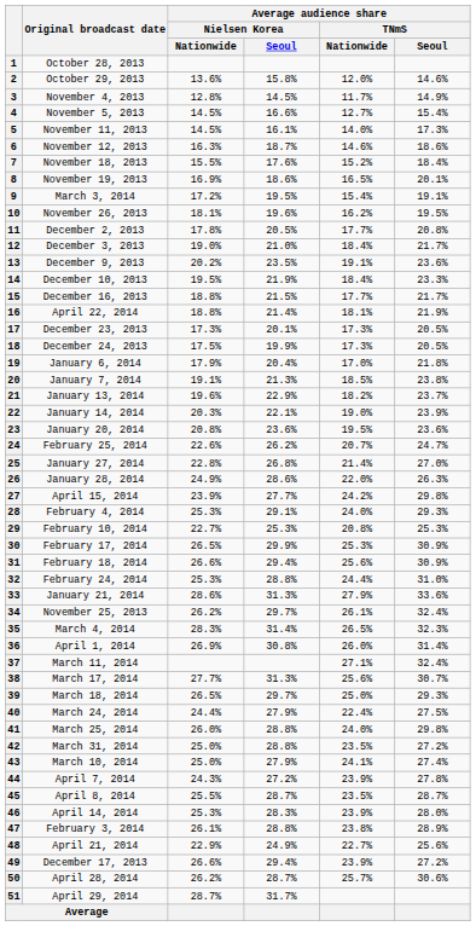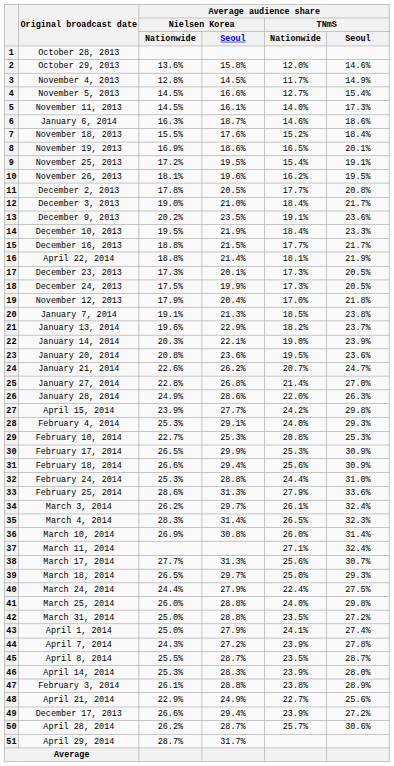 <table class=wikitable style="text-align:center">
 <tr>
 <th rowspan="3"></th>
 <th rowspan="3">Original broadcast date</th>
 <th colspan="4">Average audience share</th>
 </tr>
 <tr>
 <th colspan="2">Nielsen Korea</th>
 <th colspan="2">TNmS</th>
 </tr>
 <tr>
 <th width="90">Nationwide</th>
 <th width="90"><a href='#'>Seoul</a></th>
 <th width="90">Nationwide</th>
 <th width="90">Seoul</th>
 </tr>
 <tr>
 <th>1</th>
 <td>October 28, 2013</td>
 <td><strong></strong> </td>
 <td><strong></strong> </td>
 <td><strong></strong> </td>
 <td><strong></strong> </td>
 </tr>
 <tr>
 <th>2</th>
 <td>October 29, 2013</td>
 <td>13.6% </td>
 <td>15.8% </td>
 <td>12.0% </td>
 <td>14.6% </td>
 </tr>
 <tr>
 <th>3</th>
 <td>November 4, 2013</td>
 <td>12.8% </td>
 <td>14.5% </td>
 <td>11.7% </td>
 <td>14.9% </td>
 </tr>
 <tr>
 <th>4</th>
 <td>November 5, 2013</td>
 <td>14.5% </td>
 <td>16.6% </td>
 <td>12.7% </td>
 <td>15.4% </td>
 </tr>
 <tr>
 <th>5</th>
 <td>November 11, 2013</td>
 <td>14.5% </td>
 <td>16.1% </td>
 <td>14.0% </td>
 <td>17.3% </td>
 </tr>
 <tr>
 <th>6</th>
-<td>November 12, 2013</td>
+<td>January 6, 2014</td>
 <td>16.3% </td>
 <td>18.7% </td>
 <td>14.6% </td>
 <td>18.6% </td>
 </tr>
 <tr>
 <th>7</th>
 <td>November 18, 2013</td>
 <td>15.5% </td>
 <td>17.6% </td>
 <td>15.2% </td>
 <td>18.4% </td>
 </tr>
 <tr>
 <th>8</th>
 <td>November 19, 2013</td>
 <td>16.9% </td>
 <td>18.6% </td>
 <td>16.5% </td>
 <td>20.1% </td>
 </tr>
 <tr>
 <th>9</th>
-<td>March 3, 2014</td>
+<td>November 25, 2013</td>
 <td>17.2% </td>
 <td>19.5% </td>
 <td>15.4% </td>
 <td>19.1% </td>
 </tr>
 <tr>
 <th>10</th>
 <td>November 26, 2013</td>
 <td>18.1% </td>
 <td>19.6% </td>
 <td>16.2% </td>
 <td>19.5% </td>
 </tr>
 <tr>
 <th>11</th>
 <td>December 2, 2013</td>
 <td>17.8% </td>
 <td>20.5% </td>
 <td>17.7% </td>
 <td>20.8% </td>
 </tr>
 <tr>
 <th>12</th>
 <td>December 3, 2013</td>
 <td>19.0% </td>
 <td>21.0% </td>
 <td>18.4% </td>
 <td>21.7% </td>
 </tr>
 <tr>
 <th>13</th>
 <td>December 9, 2013</td>
 <td>20.2% </td>
 <td>23.5% </td>
 <td>19.1% </td>
 <td>23.6% </td>
 </tr>
 <tr>
 <th>14</th>
 <td>December 10, 2013</td>
 <td>19.5% </td>
 <td>21.9% </td>
 <td>18.4% </td>
 <td>23.3% </td>
 </tr>
 <tr>
 <th>15</th>
 <td>December 16, 2013</td>
 <td>18.8% </td>
 <td>21.5% </td>
 <td>17.7% </td>
 <td>21.7% </td>
 </tr>
 <tr>
 <th>16</th>
 <td>April 22, 2014</td>
 <td>18.8% </td>
 <td>21.4% </td>
 <td>18.1% </td>
 <td>21.9% </td>
 </tr>
 <tr>
 <th>17</th>
 <td>December 23, 2013</td>
 <td>17.3% </td>
 <td>20.1% </td>
 <td>17.3% </td>
 <td>20.5% </td>
 </tr>
 <tr>
 <th>18</th>
 <td>December 24, 2013</td>
 <td>17.5% </td>
 <td>19.9% </td>
 <td>17.3% </td>
 <td>20.5% </td>
 </tr>
 <tr>
 <th>19</th>
-<td>January 6, 2014</td>
+<td>November 12, 2013</td>
 <td>17.9% </td>
 <td>20.4% </td>
 <td>17.0% </td>
 <td>21.8% </td>
 </tr>
 <tr>
 <th>20</th>
 <td>January 7, 2014</td>
 <td>19.1% </td>
 <td>21.3% </td>
 <td>18.5% </td>
 <td>23.8% </td>
 </tr>
 <tr>
 <th>21</th>
 <td>January 13, 2014</td>
 <td>19.6% </td>
 <td>22.9% </td>
 <td>18.2% </td>
 <td>23.7% </td>
 </tr>
 <tr>
 <th>22</th>
 <td>January 14, 2014</td>
 <td>20.3% </td>
 <td>22.1% </td>
 <td>19.0% </td>
 <td>23.9% </td>
 </tr>
 <tr>
 <th>23</th>
 <td>January 20, 2014</td>
 <td>20.8% </td>
 <td>23.6% </td>
 <td>19.5% </td>
 <td>23.6% </td>
 </tr>
 <tr>
 <th>24</th>
-<td>February 25, 2014</td>
+<td>January 21, 2014</td>
 <td>22.6% </td>
 <td>26.2% </td>
 <td>20.7% </td>
 <td>24.7% </td>
 </tr>
 <tr>
 <th>25</th>
 <td>January 27, 2014</td>
 <td>22.8% </td>
 <td>26.8% </td>
 <td>21.4% </td>
 <td>27.0% </td>
 </tr>
 <tr>
 <th>26</th>
 <td>January 28, 2014</td>
 <td>24.9% </td>
 <td>28.6% </td>
 <td>22.0% </td>
 <td>26.3% </td>
 </tr>
 <tr>
 <th>27</th>
 <td>April 15, 2014</td>
 <td>23.9% </td>
 <td>27.7% </td>
 <td>24.2% </td>
 <td>29.8% </td>
 </tr>
 <tr>
 <th>28</th>
 <td>February 4, 2014</td>
 <td>25.3% </td>
 <td>29.1% </td>
 <td>24.0% </td>
 <td>29.3% </td>
 </tr>
 <tr>
 <th>29</th>
 <td>February 10, 2014</td>
 <td>22.7% </td>
 <td>25.3% </td>
 <td>20.8% </td>
 <td>25.3% </td>
 </tr>
 <tr>
 <th>30</th>
 <td>February 17, 2014</td>
 <td>26.5% </td>
 <td>29.9% </td>
 <td>25.3% </td>
 <td>30.9% </td>
 </tr>
 <tr>
 <th>31</th>
 <td>February 18, 2014</td>
 <td>26.6% </td>
 <td>29.4% </td>
 <td>25.6% </td>
 <td>30.9% </td>
 </tr>
 <tr>
 <th>32</th>
 <td>February 24, 2014</td>
 <td>25.3% </td>
 <td>28.8% </td>
 <td>24.4% </td>
 <td>31.0% </td>
 </tr>
 <tr>
 <th>33</th>
-<td>January 21, 2014</td>
+<td>February 25, 2014</td>
 <td>28.6% </td>
 <td>31.3% </td>
 <td>27.9% </td>
 <td>33.6% </td>
 </tr>
 <tr>
 <th>34</th>
-<td>November 25, 2013</td>
+<td>March 3, 2014</td>
 <td>26.2% </td>
 <td>29.7% </td>
 <td>26.1% </td>
 <td>32.4% </td>
 </tr>
 <tr>
 <th>35</th>
 <td>March 4, 2014</td>
 <td>28.3% </td>
 <td>31.4% </td>
 <td>26.5% </td>
 <td>32.3% </td>
 </tr>
 <tr>
 <th>36</th>
-<td>April 1, 2014</td>
+<td>March 10, 2014</td>
 <td>26.9% </td>
 <td>30.8% </td>
 <td>26.0% </td>
 <td>31.4% </td>
 </tr>
 <tr>
 <th>37</th>
 <td>March 11, 2014</td>
 <td><strong></strong> </td>
 <td><strong></strong> </td>
 <td>27.1% </td>
 <td>32.4% </td>
 </tr>
 <tr>
 <th>38</th>
 <td>March 17, 2014</td>
 <td>27.7% </td>
 <td>31.3% </td>
 <td>25.6% </td>
 <td>30.7% </td>
 </tr>
 <tr>
 <th>39</th>
 <td>March 18, 2014</td>
 <td>26.5% </td>
 <td>29.7% </td>
 <td>25.0% </td>
 <td>29.3% </td>
 </tr>
 <tr>
 <th>40</th>
 <td>March 24, 2014</td>
 <td>24.4% </td>
 <td>27.9% </td>
 <td>22.4% </td>
 <td>27.5% </td>
 </tr>
 <tr>
 <th>41</th>
 <td>March 25, 2014</td>
 <td>26.0% </td>
 <td>28.8% </td>
 <td>24.0% </td>
 <td>29.8% </td>
 </tr>
 <tr>
 <th>42</th>
 <td>March 31, 2014</td>
 <td>25.0% </td>
 <td>28.8% </td>
 <td>23.5% </td>
 <td>27.2% </td>
 </tr>
 <tr>
 <th>43</th>
-<td>March 10, 2014</td>
+<td>April 1, 2014</td>
 <td>25.0% </td>
 <td>27.9% </td>
 <td>24.1% </td>
 <td>27.4% </td>
 </tr>
 <tr>
 <th>44</th>
 <td>April 7, 2014</td>
 <td>24.3% </td>
 <td>27.2% </td>
 <td>23.9% </td>
 <td>27.8% </td>
 </tr>
 <tr>
 <th>45</th>
 <td>April 8, 2014</td>
 <td>25.5% </td>
 <td>28.7% </td>
 <td>23.5% </td>
 <td>28.7% </td>
 </tr>
 <tr>
 <th>46</th>
 <td>April 14, 2014</td>
 <td>25.3% </td>
 <td>28.3% </td>
 <td>23.9% </td>
 <td>28.0% </td>
 </tr>
 <tr>
 <th>47</th>
 <td>February 3, 2014</td>
 <td>26.1% </td>
 <td>28.8% </td>
 <td>23.8% </td>
 <td>28.9% </td>
 </tr>
 <tr>
 <th>48</th>
 <td>April 21, 2014</td>
 <td>22.9% </td>
 <td>24.9% </td>
 <td>22.7% </td>
 <td>25.6% </td>
 </tr>
 <tr>
 <th>49</th>
 <td>December 17, 2013</td>
 <td>26.6% </td>
 <td>29.4% </td>
 <td>23.9% </td>
 <td>27.2% </td>
 </tr>
 <tr>
 <th>50</th>
 <td>April 28, 2014</td>
 <td>26.2% </td>
 <td>28.7% </td>
 <td>25.7% </td>
 <td>30.6% </td>
 </tr>
 <tr>
 <th>51</th>
 <td>April 29, 2014</td>
 <td>28.7% </td>
 <td>31.7% </td>
 <td><strong></strong> </td>
 <td><strong></strong> </td>
 </tr>
 <tr>
 <th colspan="2">Average</th>
 <th></th>
 <th></th>
 <th></th>
 <th></th>
 </tr>
 </table>
